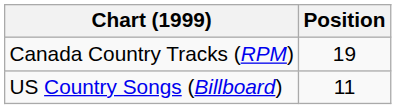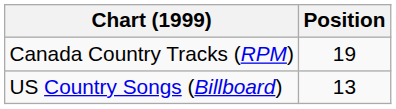 <table class="wikitable sortable">
 <tr>
 <th scope="col">Chart (1999)</th>
 <th scope="col">Position</th>
 </tr>
 <tr>
 <td>Canada Country Tracks (<em><a href='#'>RPM</a></em>)</td>
 <td align="center">19</td>
 </tr>
 <tr>
 <td>US <a href='#'>Country Songs</a> (<em><a href='#'>Billboard</a></em>)</td>
-<td align="center">11</td>
+<td align="center">13</td>
 </tr>
 </table>
